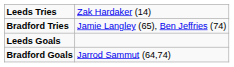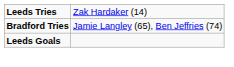 <table class="wikitable" style="font-size:85%;">
 <tr>
 <td><strong>Leeds Tries</strong></td>
 <td><a href='#'>Zak Hardaker</a> (14)</td>
 </tr>
 <tr>
 <td><strong>Bradford Tries</strong></td>
 <td><a href='#'>Jamie Langley</a> (65), <a href='#'>Ben Jeffries</a> (74)</td>
 </tr>
 <tr>
 <td><strong>Leeds Goals</strong></td>
 <td></td>
 </tr>
-<tr>
-<td><strong>Bradford Goals</strong></td>
-<td><a href='#'>Jarrod Sammut</a> (64,74)</td>
-</tr>
 </table>
